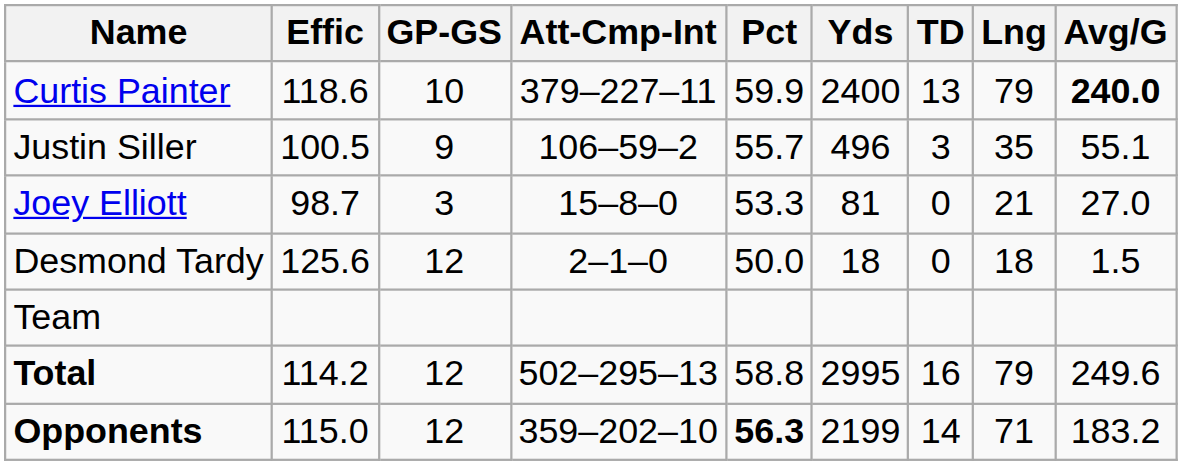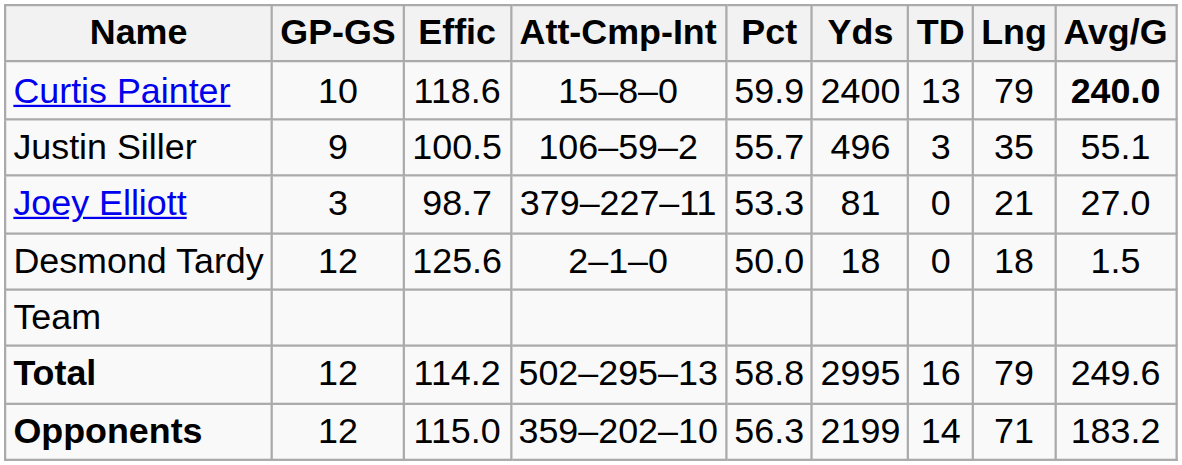 <table class="wikitable" style="white-space:nowrap; text-align:center">
 <tr>
 <th>Name</th>
+<th>GP-GS</th>
 <th>Effic</th>
-<th>GP-GS</th>
 <th>Att-Cmp-Int</th>
 <th>Pct</th>
 <th>Yds</th>
 <th>TD</th>
 <th>Lng</th>
 <th>Avg/G</th>
 </tr>
 <tr>
 <td align="left"><a href='#'>Curtis Painter</a></td>
+<td>10</td>
 <td>118.6</td>
-<td>10</td>
-<td>379–227–11</td>
+<td>15–8–0</td>
 <td>59.9</td>
 <td>2400</td>
 <td>13</td>
 <td>79</td>
 <td><strong>240.0</strong></td>
 </tr>
 <tr>
 <td align="left">Justin Siller</td>
+<td>9</td>
 <td>100.5</td>
-<td>9</td>
 <td>106–59–2</td>
 <td>55.7</td>
 <td>496</td>
 <td>3</td>
 <td>35</td>
 <td>55.1</td>
 </tr>
 <tr>
 <td align="left"><a href='#'>Joey Elliott</a></td>
+<td>3</td>
 <td>98.7</td>
-<td>3</td>
-<td>15–8–0</td>
+<td>379–227–11</td>
 <td>53.3</td>
 <td>81</td>
 <td>0</td>
 <td>21</td>
 <td>27.0</td>
 </tr>
 <tr>
 <td align="left">Desmond Tardy</td>
+<td>12</td>
 <td>125.6</td>
-<td>12</td>
 <td>2–1–0</td>
 <td>50.0</td>
 <td>18</td>
 <td>0</td>
 <td>18</td>
 <td>1.5</td>
 </tr>
 <tr>
 <td align="left">Team</td>
 <td> </td>
 <td> </td>
 <td> </td>
 <td> </td>
 <td> </td>
 <td> </td>
 <td> </td>
 <td> </td>
 </tr>
 <tr>
 <td align="left"><strong>Total</strong></td>
+<td>12</td>
 <td>114.2</td>
-<td>12</td>
 <td>502–295–13</td>
 <td>58.8</td>
 <td>2995</td>
 <td>16</td>
 <td>79</td>
 <td>249.6</td>
 </tr>
 <tr>
 <td align="left"><strong>Opponents</strong></td>
+<td>12</td>
 <td>115.0</td>
-<td>12</td>
 <td>359–202–10</td>
-<td><strong>56.3</strong></td>
+<td>56.3</td>
 <td>2199</td>
 <td>14</td>
 <td>71</td>
 <td>183.2</td>
 </tr>
 </table>
